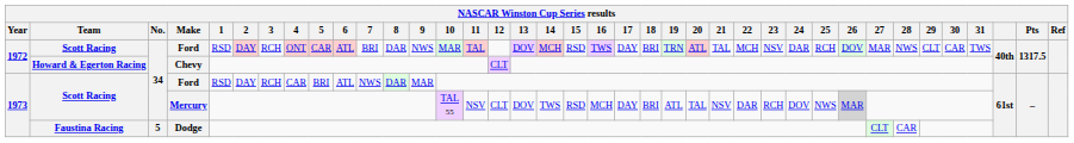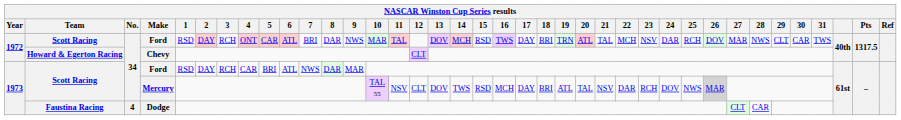 <table class="wikitable" style="text-align:center; font-size:75%; white-space: nowrap;">
 <tr>
 <th colspan=45><a href='#'>NASCAR Winston Cup Series</a> results</th>
 </tr>
 <tr>
 <th>Year</th>
 <th>Team</th>
 <th>No.</th>
 <th>Make</th>
 <th>1</th>
 <th>2</th>
 <th>3</th>
 <th>4</th>
 <th>5</th>
 <th>6</th>
 <th>7</th>
 <th>8</th>
 <th>9</th>
 <th>10</th>
 <th>11</th>
 <th>12</th>
 <th>13</th>
 <th>14</th>
 <th>15</th>
 <th>16</th>
 <th>17</th>
 <th>18</th>
 <th>19</th>
 <th>20</th>
 <th>21</th>
 <th>22</th>
 <th>23</th>
 <th>24</th>
 <th>25</th>
 <th>26</th>
 <th>27</th>
 <th>28</th>
 <th>29</th>
 <th>30</th>
 <th>31</th>
 <th></th>
 <th>Pts</th>
 <th>Ref</th>
 </tr>
 <tr>
 <th rowspan=2><a href='#'>1972</a></th>
 <th><a href='#'>Scott Racing</a></th>
 <th rowspan=4>34</th>
 <th>Ford</th>
 <td><a href='#'>RSD</a></td>
 <td style="background:#FFCFCF;"><a href='#'>DAY</a><br></td>
 <td><a href='#'>RCH</a></td>
 <td style="background:#FFCFCF;"><a href='#'>ONT</a><br></td>
 <td style="background:#FFCFCF;"><a href='#'>CAR</a><br></td>
 <td style="background:#FFCFCF;"><a href='#'>ATL</a><br></td>
 <td><a href='#'>BRI</a></td>
 <td><a href='#'>DAR</a></td>
 <td><a href='#'>NWS</a></td>
 <td style="background:#DFFFDF;"><a href='#'>MAR</a><br></td>
 <td style="background:#FFCFCF;"><a href='#'>TAL</a><br></td>
 <td></td>
 <td style="background:#EFCFFF;"><a href='#'>DOV</a><br></td>
 <td style="background:#FFCFCF;"><a href='#'>MCH</a><br></td>
 <td><a href='#'>RSD</a></td>
 <td style="background:#EFCFFF;"><a href='#'>TWS</a><br></td>
 <td><a href='#'>DAY</a></td>
 <td><a href='#'>BRI</a></td>
 <td style="background:#DFFFDF;"><a href='#'>TRN</a><br></td>
 <td style="background:#FFCFCF;"><a href='#'>ATL</a><br></td>
 <td><a href='#'>TAL</a></td>
 <td><a href='#'>MCH</a></td>
 <td><a href='#'>NSV</a></td>
 <td><a href='#'>DAR</a></td>
 <td><a href='#'>RCH</a></td>
 <td style="background:#DFFFDF;"><a href='#'>DOV</a><br></td>
 <td><a href='#'>MAR</a></td>
 <td><a href='#'>NWS</a></td>
 <td><a href='#'>CLT</a></td>
 <td><a href='#'>CAR</a></td>
 <td><a href='#'>TWS</a></td>
 <th rowspan=2>40th</th>
 <th rowspan=2>1317.5</th>
 <th rowspan=2></th>
 </tr>
 <tr>
 <th nowrap><a href='#'>Howard & Egerton Racing</a></th>
 <th>Chevy</th>
 <td colspan=11></td>
 <td style="background:#EFCFFF;"><a href='#'>CLT</a><br></td>
 <td colspan=19></td>
 </tr>
 <tr>
 <th rowspan=3><a href='#'>1973</a></th>
 <th rowspan=2><a href='#'>Scott Racing</a></th>
 <th>Ford</th>
 <td><a href='#'>RSD</a></td>
 <td><a href='#'>DAY</a></td>
 <td><a href='#'>RCH</a></td>
 <td><a href='#'>CAR</a></td>
 <td><a href='#'>BRI</a></td>
 <td><a href='#'>ATL</a></td>
 <td><a href='#'>NWS</a></td>
 <td style="background:#DFFFDF;"><a href='#'>DAR</a><br></td>
 <td><a href='#'>MAR</a></td>
 <td colspan=22></td>
 <th rowspan=3>61st</th>
 <th rowspan=3>–</th>
 <th rowspan=3></th>
 </tr>
 <tr>
 <th><a href='#'>Mercury</a></th>
 <td colspan=9></td>
 <td style="background:#EFCFFF;"><a href='#'>TAL</a><br><small>55</small></td>
 <td><a href='#'>NSV</a></td>
 <td><a href='#'>CLT</a></td>
 <td><a href='#'>DOV</a></td>
 <td><a href='#'>TWS</a></td>
 <td><a href='#'>RSD</a></td>
 <td><a href='#'>MCH</a></td>
 <td><a href='#'>DAY</a></td>
 <td><a href='#'>BRI</a></td>
 <td><a href='#'>ATL</a></td>
 <td><a href='#'>TAL</a></td>
 <td><a href='#'>NSV</a></td>
 <td><a href='#'>DAR</a></td>
 <td><a href='#'>RCH</a></td>
 <td><a href='#'>DOV</a></td>
 <td><a href='#'>NWS</a></td>
 <td style="background: lightgrey;"><a href='#'>MAR</a></td>
 <td colspan=5></td>
 </tr>
 <tr>
 <th><a href='#'>Faustina Racing</a></th>
-<th>5</th>
+<th>4</th>
 <th>Dodge</th>
 <td colspan=26></td>
 <td style="background:#DFFFDF;"><a href='#'>CLT</a><br></td>
 <td><a href='#'>CAR</a></td>
 <td colspan=3></td>
 </tr>
 </table>
